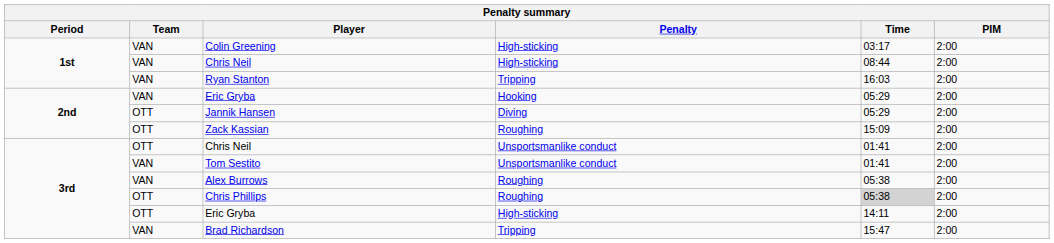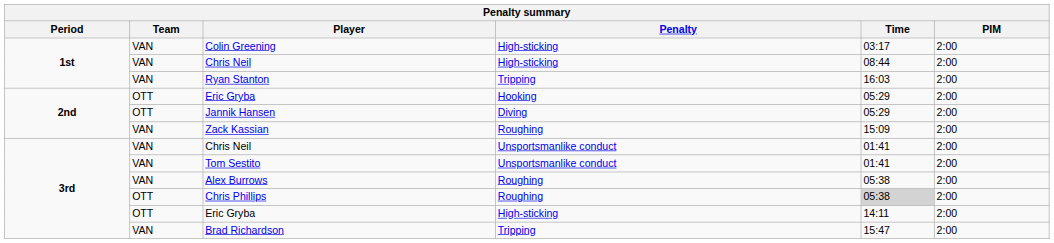 <table style="width:100%;" class="wikitable">
 <tr>
 <th colspan=6>Penalty summary</th>
 </tr>
 <tr>
 <th style="width:12%;">Period</th>
 <th style="width:7%;">Team</th>
 <th style="width:28%;">Player</th>
 <th style="width:35%;"><a href='#'>Penalty</a></th>
 <th style="width:7%;">Time</th>
 <th style="width:11%;">PIM</th>
 </tr>
 <tr>
 <td rowspan="3" align=center><strong>1st</strong></td>
 <td>VAN</td>
 <td><a href='#'>Colin Greening</a></td>
 <td><a href='#'>High-sticking</a></td>
 <td>03:17</td>
 <td>2:00</td>
 </tr>
 <tr>
 <td>VAN</td>
 <td><a href='#'>Chris Neil</a></td>
 <td><a href='#'>High-sticking</a></td>
 <td>08:44</td>
 <td>2:00</td>
 </tr>
 <tr>
 <td>VAN</td>
 <td><a href='#'>Ryan Stanton</a></td>
 <td><a href='#'>Tripping</a></td>
 <td>16:03</td>
 <td>2:00</td>
 </tr>
 <tr>
 <td rowspan="3" align=center><strong>2nd</strong></td>
-<td>VAN</td>
+<td>OTT</td>
 <td><a href='#'>Eric Gryba</a></td>
 <td><a href='#'>Hooking</a></td>
 <td>05:29</td>
 <td>2:00</td>
 </tr>
 <tr>
 <td>OTT</td>
 <td><a href='#'>Jannik Hansen</a></td>
 <td><a href='#'>Diving</a></td>
 <td>05:29</td>
 <td>2:00</td>
 </tr>
 <tr>
-<td>OTT</td>
+<td>VAN</td>
 <td><a href='#'>Zack Kassian</a></td>
 <td><a href='#'>Roughing</a></td>
 <td>15:09</td>
 <td>2:00</td>
 </tr>
 <tr>
 <td rowspan="6" align=center><strong>3rd</strong></td>
-<td>OTT</td>
+<td>VAN</td>
 <td>Chris Neil</td>
 <td><a href='#'>Unsportsmanlike conduct</a></td>
 <td>01:41</td>
 <td>2:00</td>
 </tr>
 <tr>
 <td>VAN</td>
 <td><a href='#'>Tom Sestito</a></td>
 <td><a href='#'>Unsportsmanlike conduct</a></td>
 <td>01:41</td>
 <td>2:00</td>
 </tr>
 <tr>
 <td>VAN</td>
 <td><a href='#'>Alex Burrows</a></td>
 <td><a href='#'>Roughing</a></td>
 <td>05:38</td>
 <td>2:00</td>
 </tr>
 <tr>
 <td>OTT</td>
 <td><a href='#'>Chris Phillips</a></td>
 <td><a href='#'>Roughing</a></td>
 <td style="background: lightgrey;">05:38</td>
 <td>2:00</td>
 </tr>
 <tr>
 <td>OTT</td>
 <td>Eric Gryba</td>
 <td><a href='#'>High-sticking</a></td>
 <td>14:11</td>
 <td>2:00</td>
 </tr>
 <tr>
 <td>VAN</td>
 <td><a href='#'>Brad Richardson</a></td>
 <td><a href='#'>Tripping</a></td>
 <td>15:47</td>
 <td>2:00</td>
 </tr>
 </table>
